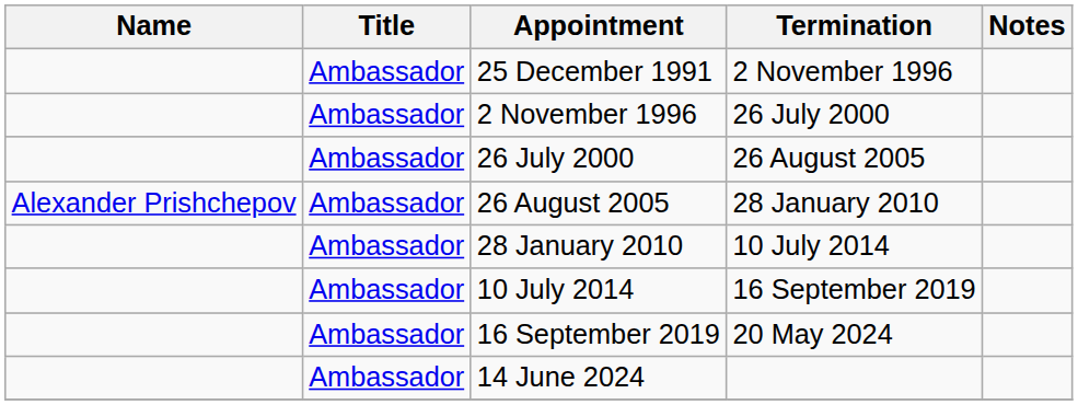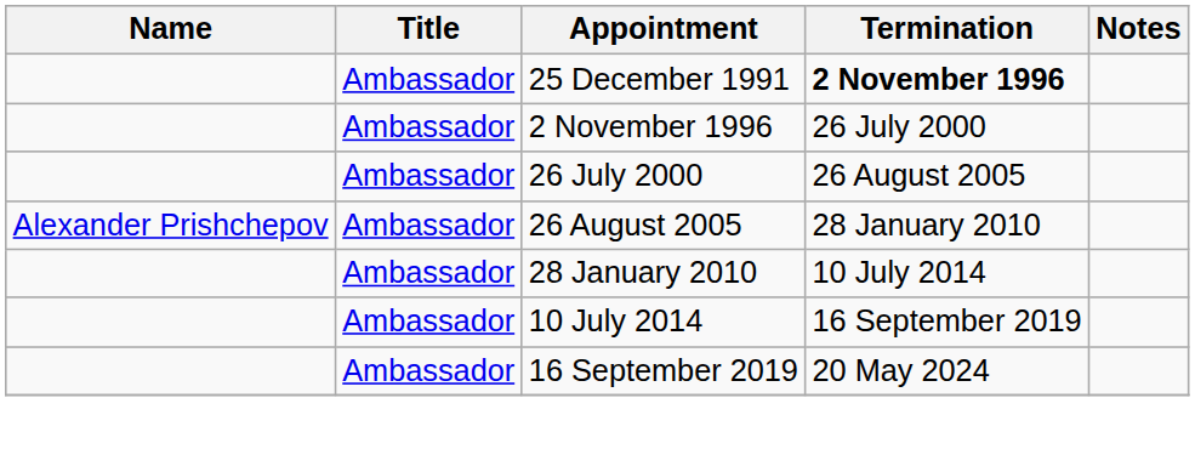 <table class="wikitable">
 <tr valign="middle">
 <th>Name</th>
 <th>Title</th>
 <th>Appointment</th>
 <th>Termination</th>
 <th>Notes</th>
 </tr>
 <tr>
 <td></td>
 <td><a href='#'>Ambassador</a></td>
 <td>25 December 1991</td>
-<td>2 November 1996</td>
+<td><strong>2 November 1996</strong></td>
 <td></td>
 </tr>
 <tr>
 <td></td>
 <td><a href='#'>Ambassador</a></td>
 <td>2 November 1996</td>
 <td>26 July 2000</td>
 <td></td>
 </tr>
 <tr>
 <td></td>
 <td><a href='#'>Ambassador</a></td>
 <td>26 July 2000</td>
 <td>26 August 2005</td>
 <td></td>
 </tr>
 <tr>
 <td><a href='#'>Alexander Prishchepov</a></td>
 <td><a href='#'>Ambassador</a></td>
 <td>26 August 2005</td>
 <td>28 January 2010</td>
 <td></td>
 </tr>
 <tr>
 <td></td>
 <td><a href='#'>Ambassador</a></td>
 <td>28 January 2010</td>
 <td>10 July 2014</td>
 <td></td>
 </tr>
 <tr>
 <td></td>
 <td><a href='#'>Ambassador</a></td>
 <td>10 July 2014</td>
 <td>16 September 2019</td>
 <td></td>
 </tr>
 <tr>
 <td></td>
 <td><a href='#'>Ambassador</a></td>
 <td>16 September 2019</td>
 <td>20 May 2024</td>
 <td></td>
 </tr>
 <tr>
-<td></td>
-<td><a href='#'>Ambassador</a></td>
-<td>14 June 2024</td>
-<td></td>
-<td></td>
-</tr>
-<tr>
 </tr>
 </table>
